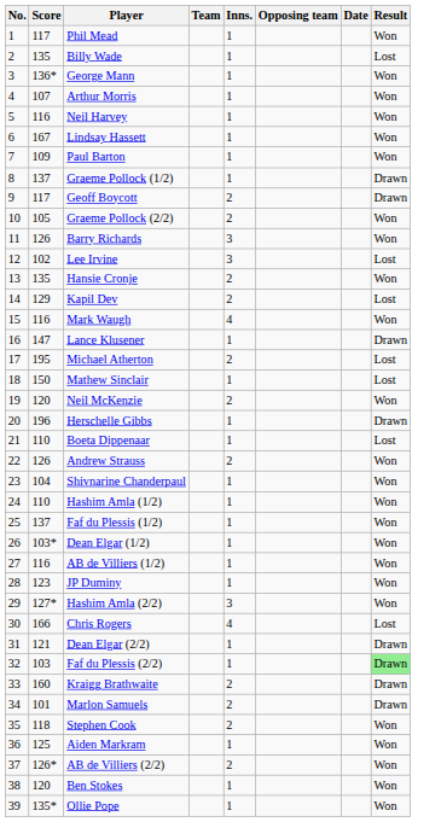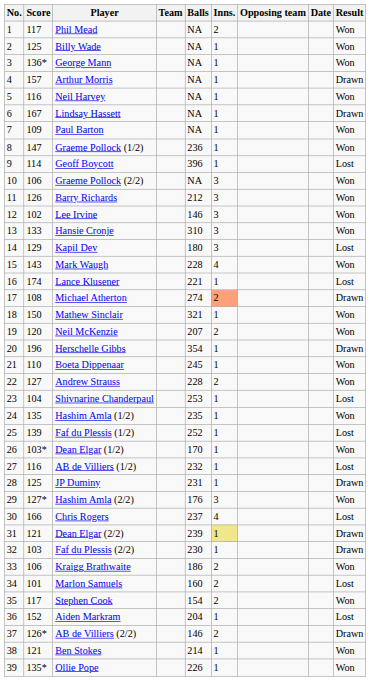 <table class="wikitable sortable" style="font-size:95%">
 <tr>
 <th>No.</th>
 <th>Score</th>
 <th>Player</th>
 <th>Team</th>
+<th>Balls</th>
 <th>Inns.</th>
 <th>Opposing team</th>
 <th>Date</th>
 <th>Result</th>
 </tr>
 <tr>
 <td>1</td>
 <td> 117</td>
 <td><a href='#'>Phil Mead</a></td>
 <td></td>
+<td> NA</td>
+<td>2</td>
+<td></td>
+<td></td>
+<td>Won</td>
+</tr>
+<tr>
+<td>2</td>
+<td> 125</td>
+<td><a href='#'>Billy Wade</a></td>
+<td></td>
+<td> NA</td>
 <td>1</td>
 <td></td>
 <td></td>
 <td>Won</td>
 </tr>
 <tr>
-<td>2</td>
-<td> 135</td>
-<td><a href='#'>Billy Wade</a></td>
-<td></td>
-<td>1</td>
-<td></td>
-<td></td>
-<td>Lost</td>
-</tr>
-<tr>
 <td>3</td>
 <td> 136*</td>
 <td><a href='#'>George Mann</a></td>
 <td></td>
+<td> NA</td>
 <td>1</td>
 <td></td>
 <td></td>
 <td>Won</td>
 </tr>
 <tr>
 <td>4</td>
-<td> 107</td>
+<td> 157</td>
 <td><a href='#'>Arthur Morris</a></td>
 <td></td>
+<td> NA</td>
 <td>1</td>
 <td></td>
 <td></td>
-<td>Won</td>
+<td>Drawn</td>
 </tr>
 <tr>
 <td>5</td>
 <td> 116</td>
 <td><a href='#'>Neil Harvey</a></td>
 <td></td>
+<td> NA</td>
 <td>1</td>
 <td></td>
 <td></td>
 <td>Won</td>
 </tr>
 <tr>
 <td>6</td>
 <td> 167</td>
 <td><a href='#'>Lindsay Hassett</a></td>
 <td></td>
+<td> NA</td>
 <td>1</td>
 <td></td>
 <td></td>
-<td>Won</td>
+<td>Drawn</td>
 </tr>
 <tr>
 <td>7</td>
 <td> 109</td>
 <td><a href='#'>Paul Barton</a></td>
 <td></td>
+<td> NA</td>
 <td>1</td>
 <td></td>
 <td></td>
 <td>Won</td>
 </tr>
 <tr>
 <td>8</td>
-<td> 137</td>
+<td> 147</td>
 <td><a href='#'>Graeme Pollock</a> (1/2)</td>
 <td></td>
+<td> 236</td>
 <td>1</td>
 <td></td>
 <td></td>
-<td>Drawn</td>
+<td>Won</td>
 </tr>
 <tr>
 <td>9</td>
-<td> 117</td>
+<td> 114</td>
 <td><a href='#'>Geoff Boycott</a></td>
 <td></td>
-<td>2</td>
+<td> 396</td>
+<td>1</td>
 <td></td>
 <td></td>
-<td>Drawn</td>
+<td>Lost</td>
 </tr>
 <tr>
 <td>10</td>
-<td> 105</td>
+<td> 106</td>
 <td><a href='#'>Graeme Pollock</a> (2/2)</td>
 <td></td>
-<td>2</td>
+<td> NA</td>
+<td>3</td>
 <td></td>
 <td></td>
 <td>Won</td>
 </tr>
 <tr>
 <td>11</td>
 <td> 126</td>
 <td><a href='#'>Barry Richards</a></td>
 <td></td>
+<td> 212</td>
 <td>3</td>
 <td></td>
 <td></td>
 <td>Won</td>
 </tr>
 <tr>
 <td>12</td>
 <td> 102</td>
 <td><a href='#'>Lee Irvine</a></td>
 <td></td>
+<td> 146</td>
 <td>3</td>
 <td></td>
 <td></td>
-<td>Lost</td>
+<td>Won</td>
 </tr>
 <tr>
 <td>13</td>
-<td> 135</td>
+<td> 133</td>
 <td><a href='#'>Hansie Cronje</a></td>
 <td></td>
-<td>2</td>
+<td> 310</td>
+<td>3</td>
 <td></td>
 <td></td>
 <td>Won</td>
 </tr>
 <tr>
 <td>14</td>
 <td> 129</td>
 <td><a href='#'>Kapil Dev</a></td>
 <td></td>
-<td>2</td>
+<td> 180</td>
+<td>3</td>
 <td></td>
 <td></td>
 <td>Lost</td>
 </tr>
 <tr>
 <td>15</td>
-<td> 116</td>
+<td> 143</td>
 <td><a href='#'>Mark Waugh</a></td>
 <td></td>
+<td> 228</td>
 <td>4</td>
 <td></td>
 <td></td>
 <td>Won</td>
 </tr>
 <tr>
 <td>16</td>
-<td> 147</td>
+<td> 174</td>
 <td><a href='#'>Lance Klusener</a></td>
 <td></td>
+<td> 221</td>
 <td>1</td>
 <td></td>
 <td></td>
-<td>Drawn</td>
+<td>Lost</td>
 </tr>
 <tr>
 <td>17</td>
-<td> 195</td>
+<td> 108</td>
 <td><a href='#'>Michael Atherton</a></td>
 <td></td>
-<td>2</td>
+<td> 274</td>
+<td style="background: lightsalmon;">2</td>
 <td></td>
 <td></td>
-<td>Lost</td>
+<td>Drawn</td>
 </tr>
 <tr>
 <td>18</td>
 <td> 150</td>
 <td><a href='#'>Mathew Sinclair</a></td>
 <td></td>
+<td> 321</td>
 <td>1</td>
 <td></td>
 <td></td>
-<td>Lost</td>
+<td>Won</td>
 </tr>
 <tr>
 <td>19</td>
 <td> 120</td>
 <td><a href='#'>Neil McKenzie</a></td>
 <td></td>
+<td> 207</td>
 <td>2</td>
 <td></td>
 <td></td>
 <td>Won</td>
 </tr>
 <tr>
 <td>20</td>
 <td> 196</td>
 <td><a href='#'>Herschelle Gibbs</a></td>
 <td></td>
+<td> 354</td>
 <td>1</td>
 <td></td>
 <td></td>
 <td>Drawn</td>
 </tr>
 <tr>
 <td>21</td>
 <td> 110</td>
 <td><a href='#'>Boeta Dippenaar</a></td>
 <td></td>
+<td> 245</td>
 <td>1</td>
 <td></td>
 <td></td>
-<td>Lost</td>
+<td>Won</td>
 </tr>
 <tr>
 <td>22</td>
-<td> 126</td>
+<td> 127</td>
 <td><a href='#'>Andrew Strauss</a></td>
 <td></td>
+<td> 228</td>
 <td>2</td>
 <td></td>
 <td></td>
 <td>Won</td>
 </tr>
 <tr>
 <td>23</td>
 <td> 104</td>
 <td><a href='#'>Shivnarine Chanderpaul</a></td>
 <td></td>
+<td> 253</td>
 <td>1</td>
 <td></td>
 <td></td>
-<td>Won</td>
+<td>Lost</td>
 </tr>
 <tr>
 <td>24</td>
-<td> 110</td>
+<td> 135</td>
 <td><a href='#'>Hashim Amla</a> (1/2)</td>
 <td></td>
+<td> 235</td>
 <td>1</td>
 <td></td>
 <td></td>
 <td>Won</td>
 </tr>
 <tr>
 <td>25</td>
-<td> 137</td>
+<td> 139</td>
 <td><a href='#'>Faf du Plessis</a> (1/2)</td>
 <td></td>
+<td> 252</td>
 <td>1</td>
 <td></td>
 <td></td>
-<td>Won</td>
+<td>Lost</td>
 </tr>
 <tr>
 <td>26</td>
 <td> 103*</td>
 <td><a href='#'>Dean Elgar</a> (1/2)</td>
 <td></td>
+<td> 170</td>
 <td>1</td>
 <td></td>
 <td></td>
 <td>Won</td>
 </tr>
 <tr>
 <td>27</td>
 <td> 116</td>
 <td><a href='#'>AB de Villiers</a> (1/2)</td>
 <td></td>
+<td> 232</td>
 <td>1</td>
 <td></td>
 <td></td>
-<td>Won</td>
+<td>Lost</td>
 </tr>
 <tr>
 <td>28</td>
-<td> 123</td>
+<td> 125</td>
 <td><a href='#'>JP Duminy</a></td>
 <td></td>
+<td> 231</td>
 <td>1</td>
 <td></td>
 <td></td>
-<td>Won</td>
+<td>Drawn</td>
 </tr>
 <tr>
 <td>29</td>
 <td> 127*</td>
 <td><a href='#'>Hashim Amla</a> (2/2)</td>
 <td></td>
+<td> 176</td>
 <td>3</td>
 <td></td>
 <td></td>
 <td>Won</td>
 </tr>
 <tr>
 <td>30</td>
 <td> 166</td>
 <td><a href='#'>Chris Rogers</a></td>
 <td></td>
+<td> 237</td>
 <td>4</td>
 <td></td>
 <td></td>
 <td>Lost</td>
 </tr>
 <tr>
 <td>31</td>
 <td> 121</td>
 <td><a href='#'>Dean Elgar</a> (2/2)</td>
 <td></td>
-<td>1</td>
+<td> 239</td>
+<td style="background: khaki;">1</td>
 <td></td>
 <td></td>
 <td>Drawn</td>
 </tr>
 <tr>
 <td>32</td>
 <td> 103</td>
 <td><a href='#'>Faf du Plessis</a> (2/2)</td>
 <td></td>
+<td> 230</td>
 <td>1</td>
 <td></td>
 <td></td>
-<td style="background: lightgreen;">Drawn</td>
+<td>Drawn</td>
 </tr>
 <tr>
 <td>33</td>
-<td> 160</td>
+<td> 106</td>
 <td><a href='#'>Kraigg Brathwaite</a></td>
 <td></td>
+<td> 186</td>
 <td>2</td>
 <td></td>
 <td></td>
-<td>Drawn</td>
+<td>Won</td>
 </tr>
 <tr>
 <td>34</td>
 <td> 101</td>
 <td><a href='#'>Marlon Samuels</a></td>
 <td></td>
+<td> 160</td>
 <td>2</td>
 <td></td>
 <td></td>
-<td>Drawn</td>
+<td>Lost</td>
 </tr>
 <tr>
 <td>35</td>
-<td> 118</td>
+<td> 117</td>
 <td><a href='#'>Stephen Cook</a></td>
 <td></td>
+<td> 154</td>
 <td>2</td>
 <td></td>
 <td></td>
 <td>Won</td>
 </tr>
 <tr>
 <td>36</td>
-<td> 125</td>
+<td> 152</td>
 <td><a href='#'>Aiden Markram</a></td>
 <td></td>
+<td> 204</td>
 <td>1</td>
 <td></td>
 <td></td>
-<td>Won</td>
+<td>Lost</td>
 </tr>
 <tr>
 <td>37</td>
 <td> 126*</td>
 <td><a href='#'>AB de Villiers</a> (2/2)</td>
 <td></td>
+<td> 146</td>
 <td>2</td>
 <td></td>
 <td></td>
-<td>Won</td>
+<td>Drawn</td>
 </tr>
 <tr>
 <td>38</td>
-<td> 120</td>
+<td> 121</td>
 <td><a href='#'>Ben Stokes</a></td>
 <td></td>
+<td> 214</td>
 <td>1</td>
 <td></td>
 <td></td>
 <td>Won</td>
 </tr>
 <tr>
 <td>39</td>
 <td> 135*</td>
 <td><a href='#'>Ollie Pope</a></td>
 <td></td>
+<td> 226</td>
 <td>1</td>
 <td></td>
 <td></td>
 <td>Won</td>
 </tr>
 </table>
